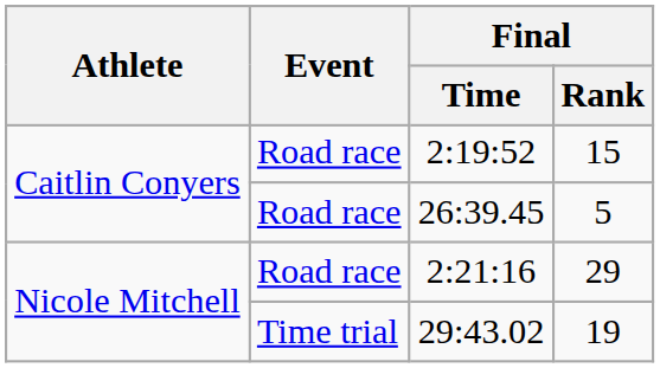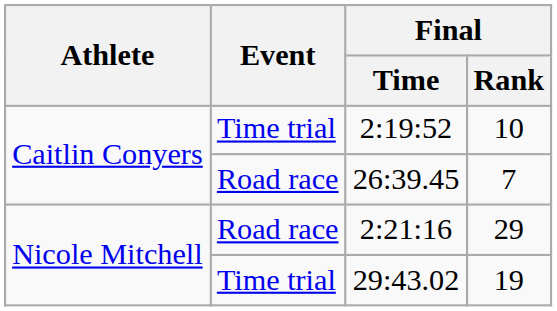 <table class="wikitable" border="1" style="font-size:90%">
 <tr>
 <th rowspan=2>Athlete</th>
 <th rowspan=2>Event</th>
 <th colspan=2>Final</th>
 </tr>
 <tr>
 <th>Time</th>
 <th>Rank</th>
 </tr>
 <tr align=center>
 <td rowspan=2 align=left><a href='#'>Caitlin Conyers</a></td>
-<td align=left><a href='#'>Road race</a></td>
+<td align=left><a href='#'>Time trial</a></td>
 <td>2:19:52</td>
-<td>15</td>
+<td>10</td>
 </tr>
 <tr align=center>
 <td align=left><a href='#'>Road race</a></td>
 <td>26:39.45</td>
-<td>5</td>
+<td>7</td>
 </tr>
 <tr align=center>
 <td rowspan=2 align=left><a href='#'>Nicole Mitchell</a></td>
 <td align=left><a href='#'>Road race</a></td>
 <td>2:21:16</td>
 <td>29</td>
 </tr>
 <tr align=center>
 <td align=left><a href='#'>Time trial</a></td>
 <td>29:43.02</td>
 <td>19</td>
 </tr>
 </table>
